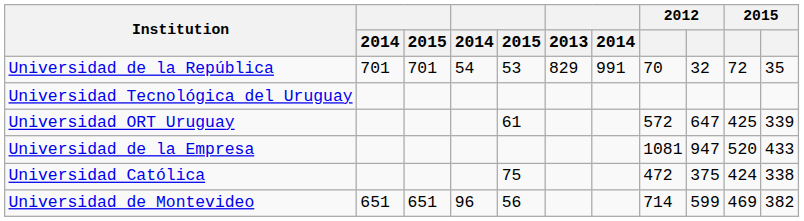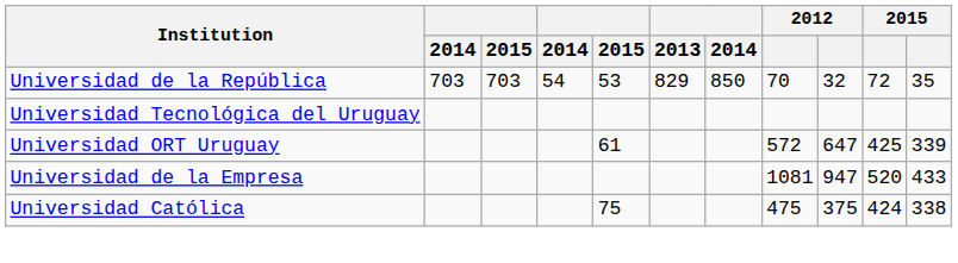 <table class="wikitable sortable">
 <tr style=font-size:90%>
 <th rowspan=2>Institution</th>
 <th colspan=2></th>
 <th colspan=2></th>
 <th colspan=2></th>
 <th colspan=2 class=unsortable> 2012 </th>
 <th colspan=2 class=unsortable> 2015 </th>
 </tr>
 <tr>
 <th>2014</th>
 <th>2015</th>
 <th>2014</th>
 <th>2015</th>
 <th>2013 </th>
 <th>2014 </th>
 <th></th>
 <th></th>
 <th></th>
 <th></th>
 </tr>
 <tr>
 <td><a href='#'>Universidad de la República</a></td>
-<td>701 </td>
-<td>701</td>
+<td>703 </td>
+<td>703</td>
 <td>54 </td>
 <td>53 </td>
 <td>829</td>
-<td>991</td>
+<td>850</td>
 <td>70</td>
 <td>32</td>
 <td>72</td>
 <td>35</td>
 </tr>
 <tr>
 <td><a href='#'>Universidad Tecnológica del Uruguay</a></td>
 <td></td>
 <td></td>
 <td></td>
 <td></td>
 <td></td>
 <td></td>
 <td></td>
 <td></td>
 <td></td>
 <td></td>
 </tr>
 <tr>
 <td><a href='#'>Universidad ORT Uruguay</a></td>
 <td></td>
 <td></td>
 <td></td>
 <td>61 </td>
 <td></td>
 <td></td>
 <td>572</td>
 <td>647</td>
 <td>425</td>
 <td>339</td>
 </tr>
 <tr>
 <td><a href='#'>Universidad de la Empresa</a></td>
 <td></td>
 <td></td>
 <td></td>
 <td></td>
 <td></td>
 <td></td>
 <td>1081</td>
 <td>947</td>
 <td>520</td>
 <td>433</td>
 </tr>
 <tr>
 <td><a href='#'>Universidad Católica</a></td>
 <td></td>
 <td></td>
 <td></td>
 <td>75 </td>
 <td></td>
 <td></td>
-<td>472</td>
+<td>475</td>
 <td>375</td>
 <td>424</td>
 <td>338</td>
 </tr>
-<tr>
-<td><a href='#'>Universidad de Montevideo</a></td>
-<td>651 </td>
-<td>651</td>
-<td>96 </td>
-<td>56 </td>
-<td></td>
-<td></td>
-<td>714</td>
-<td>599</td>
-<td>469</td>
-<td>382</td>
-</tr>
 </table>
